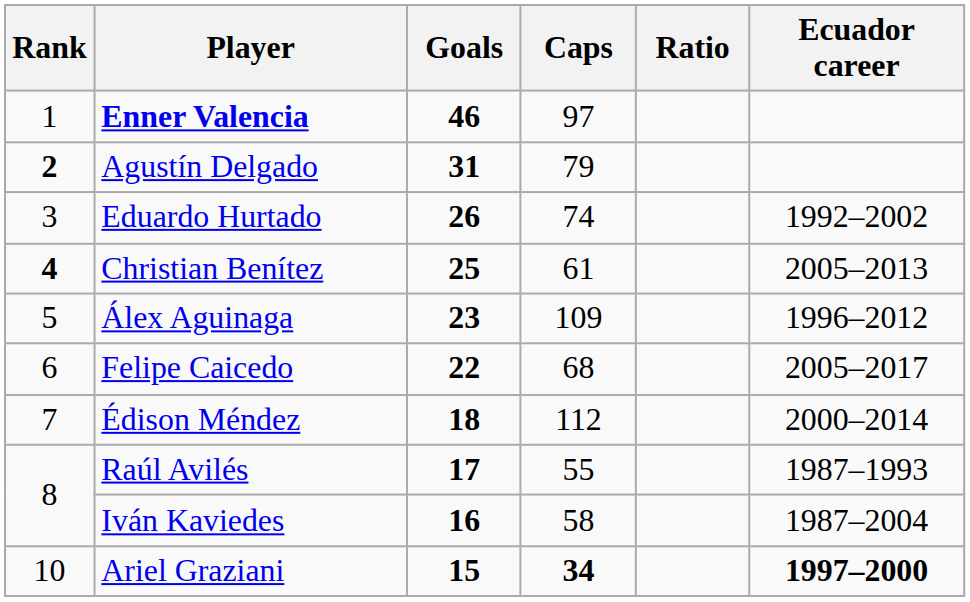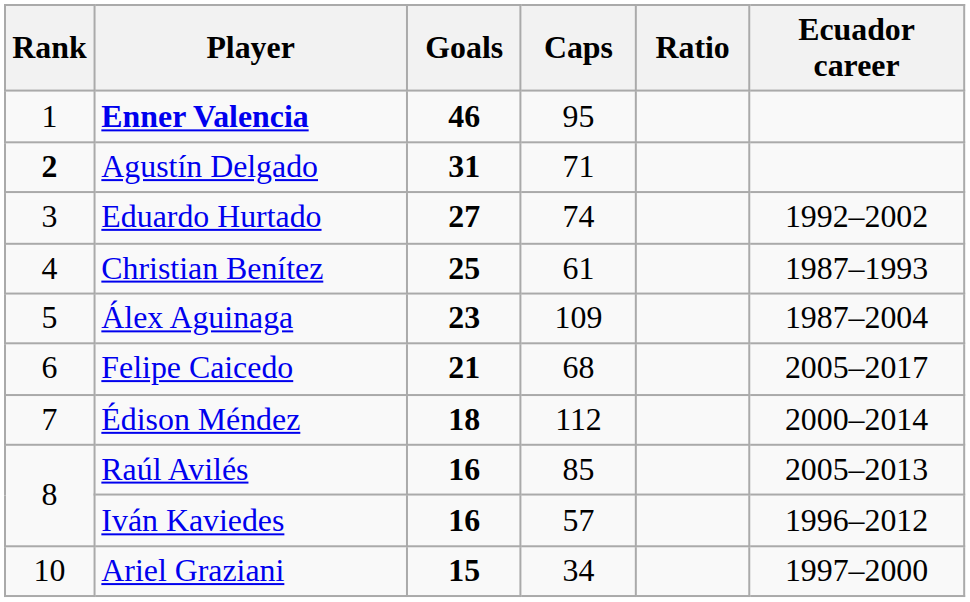 <table class="wikitable sortable" style=text-align:center>
 <tr>
 <th width=30>Rank</th>
 <th width=150>Player</th>
 <th width=50>Goals</th>
 <th width=50>Caps</th>
 <th width=50>Ratio</th>
 <th width=100>Ecuador career</th>
 </tr>
 <tr>
 <td>1</td>
 <td align=left><strong><a href='#'>Enner Valencia</a></strong></td>
 <td><strong>46</strong></td>
-<td>97</td>
+<td>95</td>
 <td></td>
 <td></td>
 </tr>
 <tr>
 <td><strong>2</strong></td>
 <td align="left"><a href='#'>Agustín Delgado</a></td>
 <td><strong>31</strong></td>
-<td>79</td>
+<td>71</td>
 <td></td>
 <td></td>
 </tr>
 <tr>
 <td>3</td>
 <td align=left><a href='#'>Eduardo Hurtado</a></td>
-<td><strong>26</strong></td>
+<td><strong>27</strong></td>
 <td>74</td>
 <td></td>
 <td>1992–2002</td>
 </tr>
 <tr>
-<td><strong>4</strong></td>
+<td>4</td>
 <td align=left><a href='#'>Christian Benítez</a></td>
 <td><strong>25</strong></td>
 <td>61</td>
 <td></td>
-<td>2005–2013</td>
+<td>1987–1993</td>
 </tr>
 <tr>
 <td>5</td>
 <td align=left><a href='#'>Álex Aguinaga</a></td>
 <td><strong>23</strong></td>
 <td>109</td>
 <td></td>
-<td>1996–2012</td>
+<td>1987–2004</td>
 </tr>
 <tr>
 <td>6</td>
 <td align=left><a href='#'>Felipe Caicedo</a></td>
-<td><strong>22</strong></td>
+<td><strong>21</strong></td>
 <td>68</td>
 <td></td>
 <td>2005–2017</td>
 </tr>
 <tr>
 <td>7</td>
 <td align=left><a href='#'>Édison Méndez</a></td>
 <td><strong>18</strong></td>
 <td>112</td>
 <td></td>
 <td>2000–2014</td>
 </tr>
 <tr>
 <td rowspan=2>8</td>
 <td align=left><a href='#'>Raúl Avilés</a></td>
-<td><strong>17</strong></td>
-<td>55</td>
+<td><strong>16</strong></td>
+<td>85</td>
 <td></td>
-<td>1987–1993</td>
+<td>2005–2013</td>
 </tr>
 <tr>
 <td align=left><a href='#'>Iván Kaviedes</a></td>
 <td><strong>16</strong></td>
-<td>58</td>
+<td>57</td>
 <td></td>
-<td>1987–2004</td>
+<td>1996–2012</td>
 </tr>
 <tr>
 <td>10</td>
 <td align=left><a href='#'>Ariel Graziani</a></td>
 <td><strong>15</strong></td>
-<td><strong>34</strong></td>
+<td>34</td>
 <td></td>
-<td><strong>1997–2000</strong></td>
+<td>1997–2000</td>
 </tr>
 </table>
